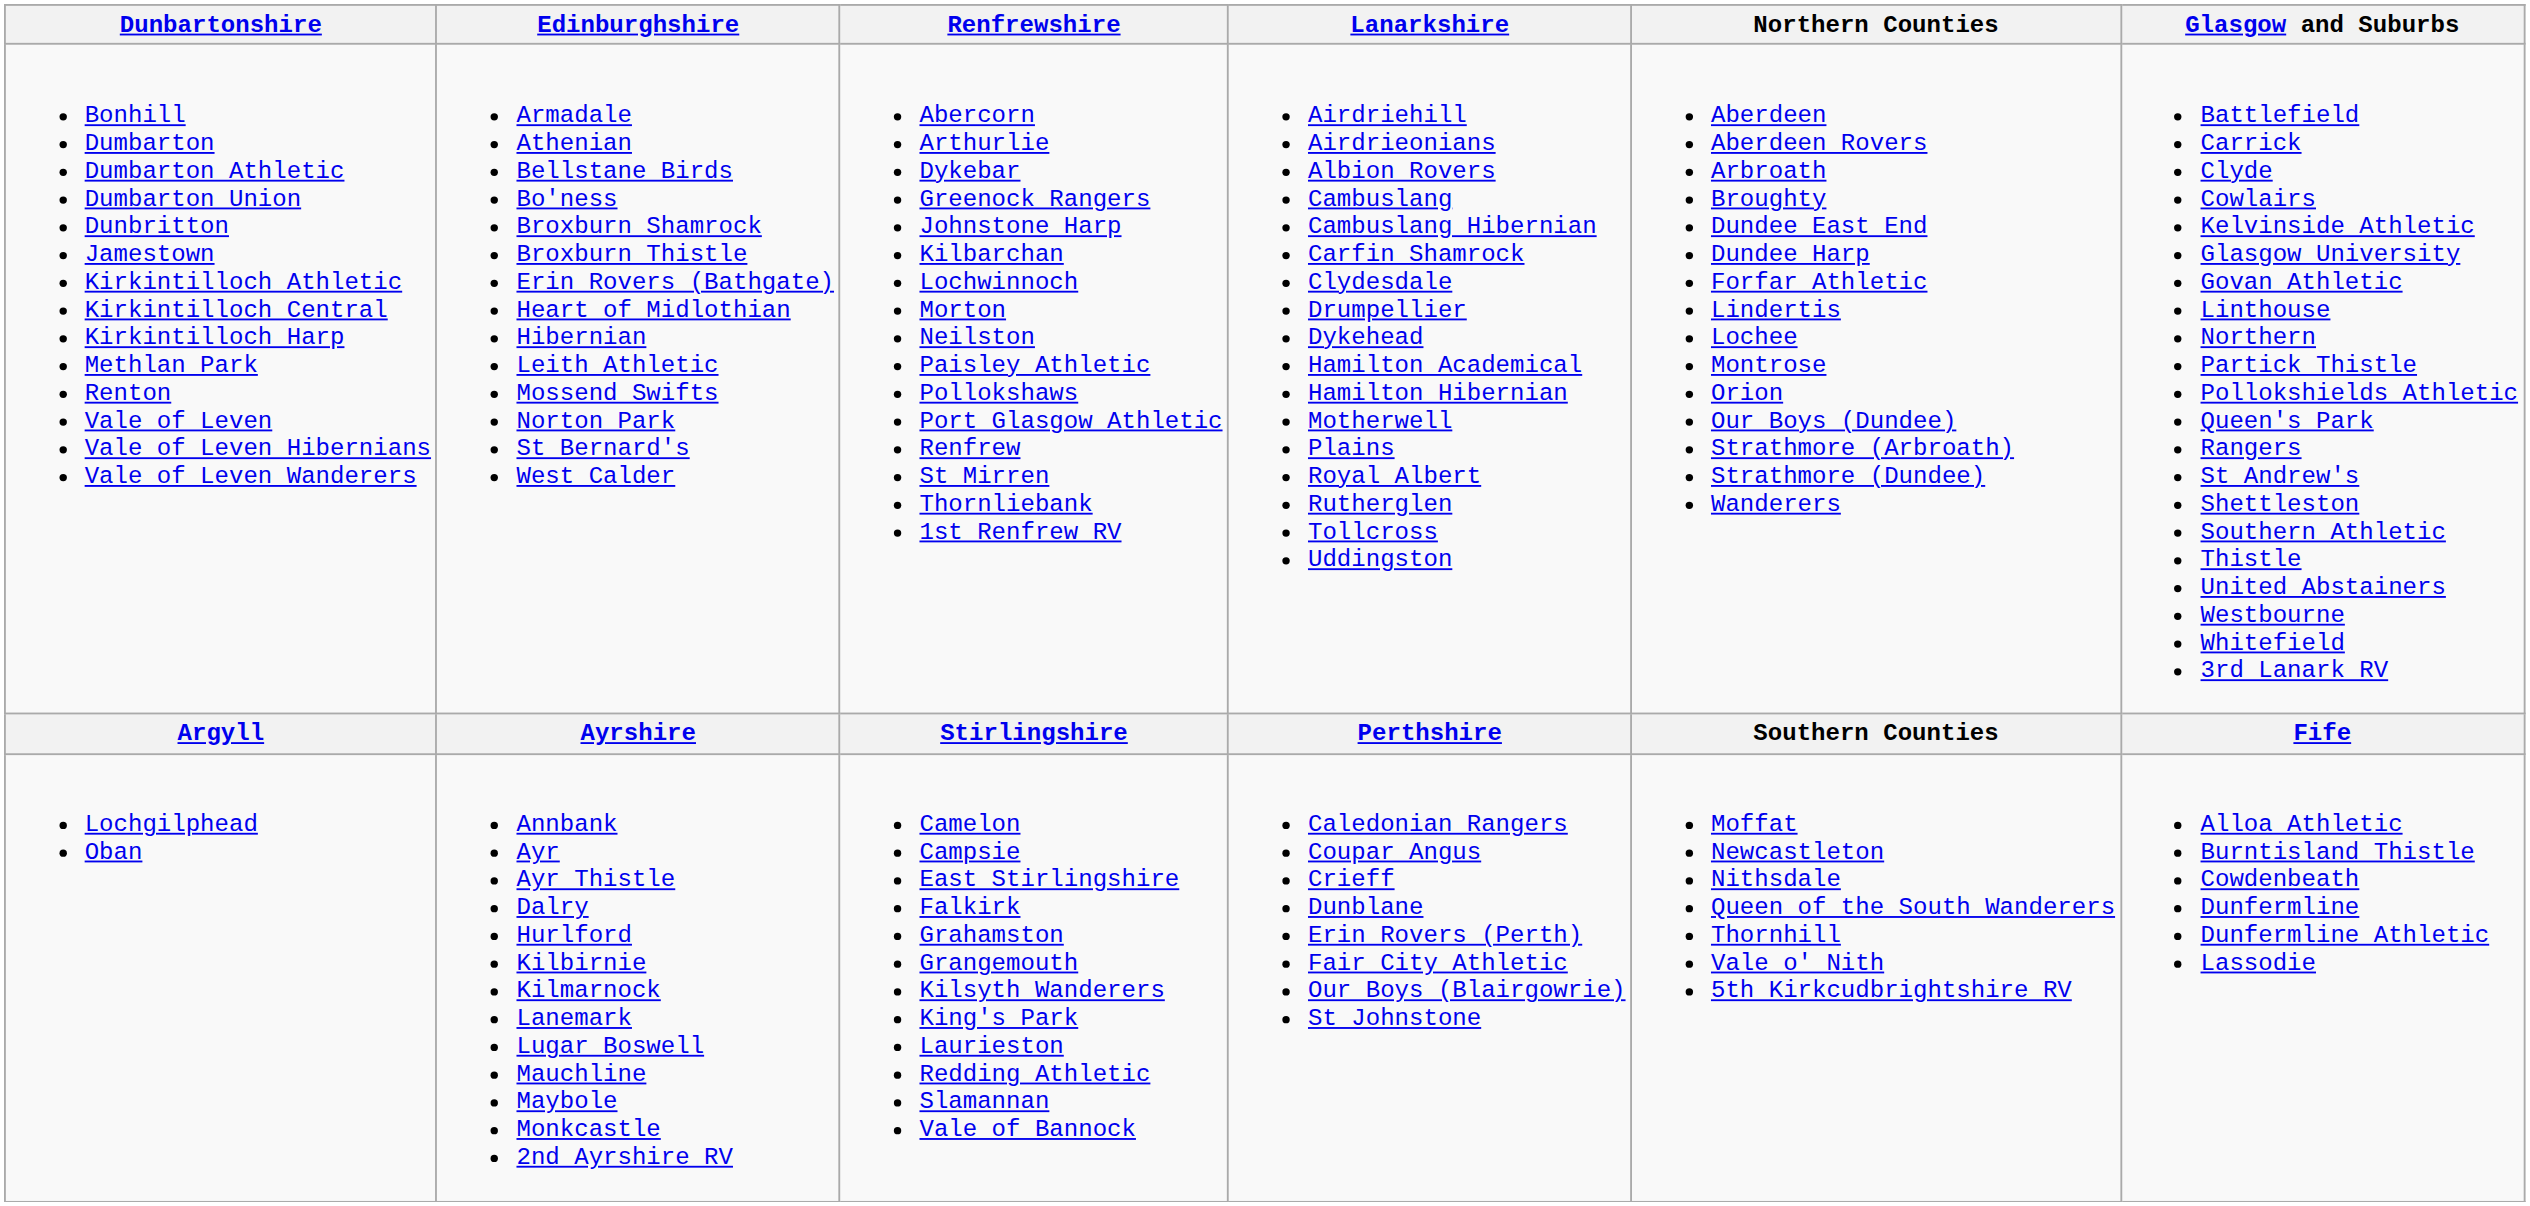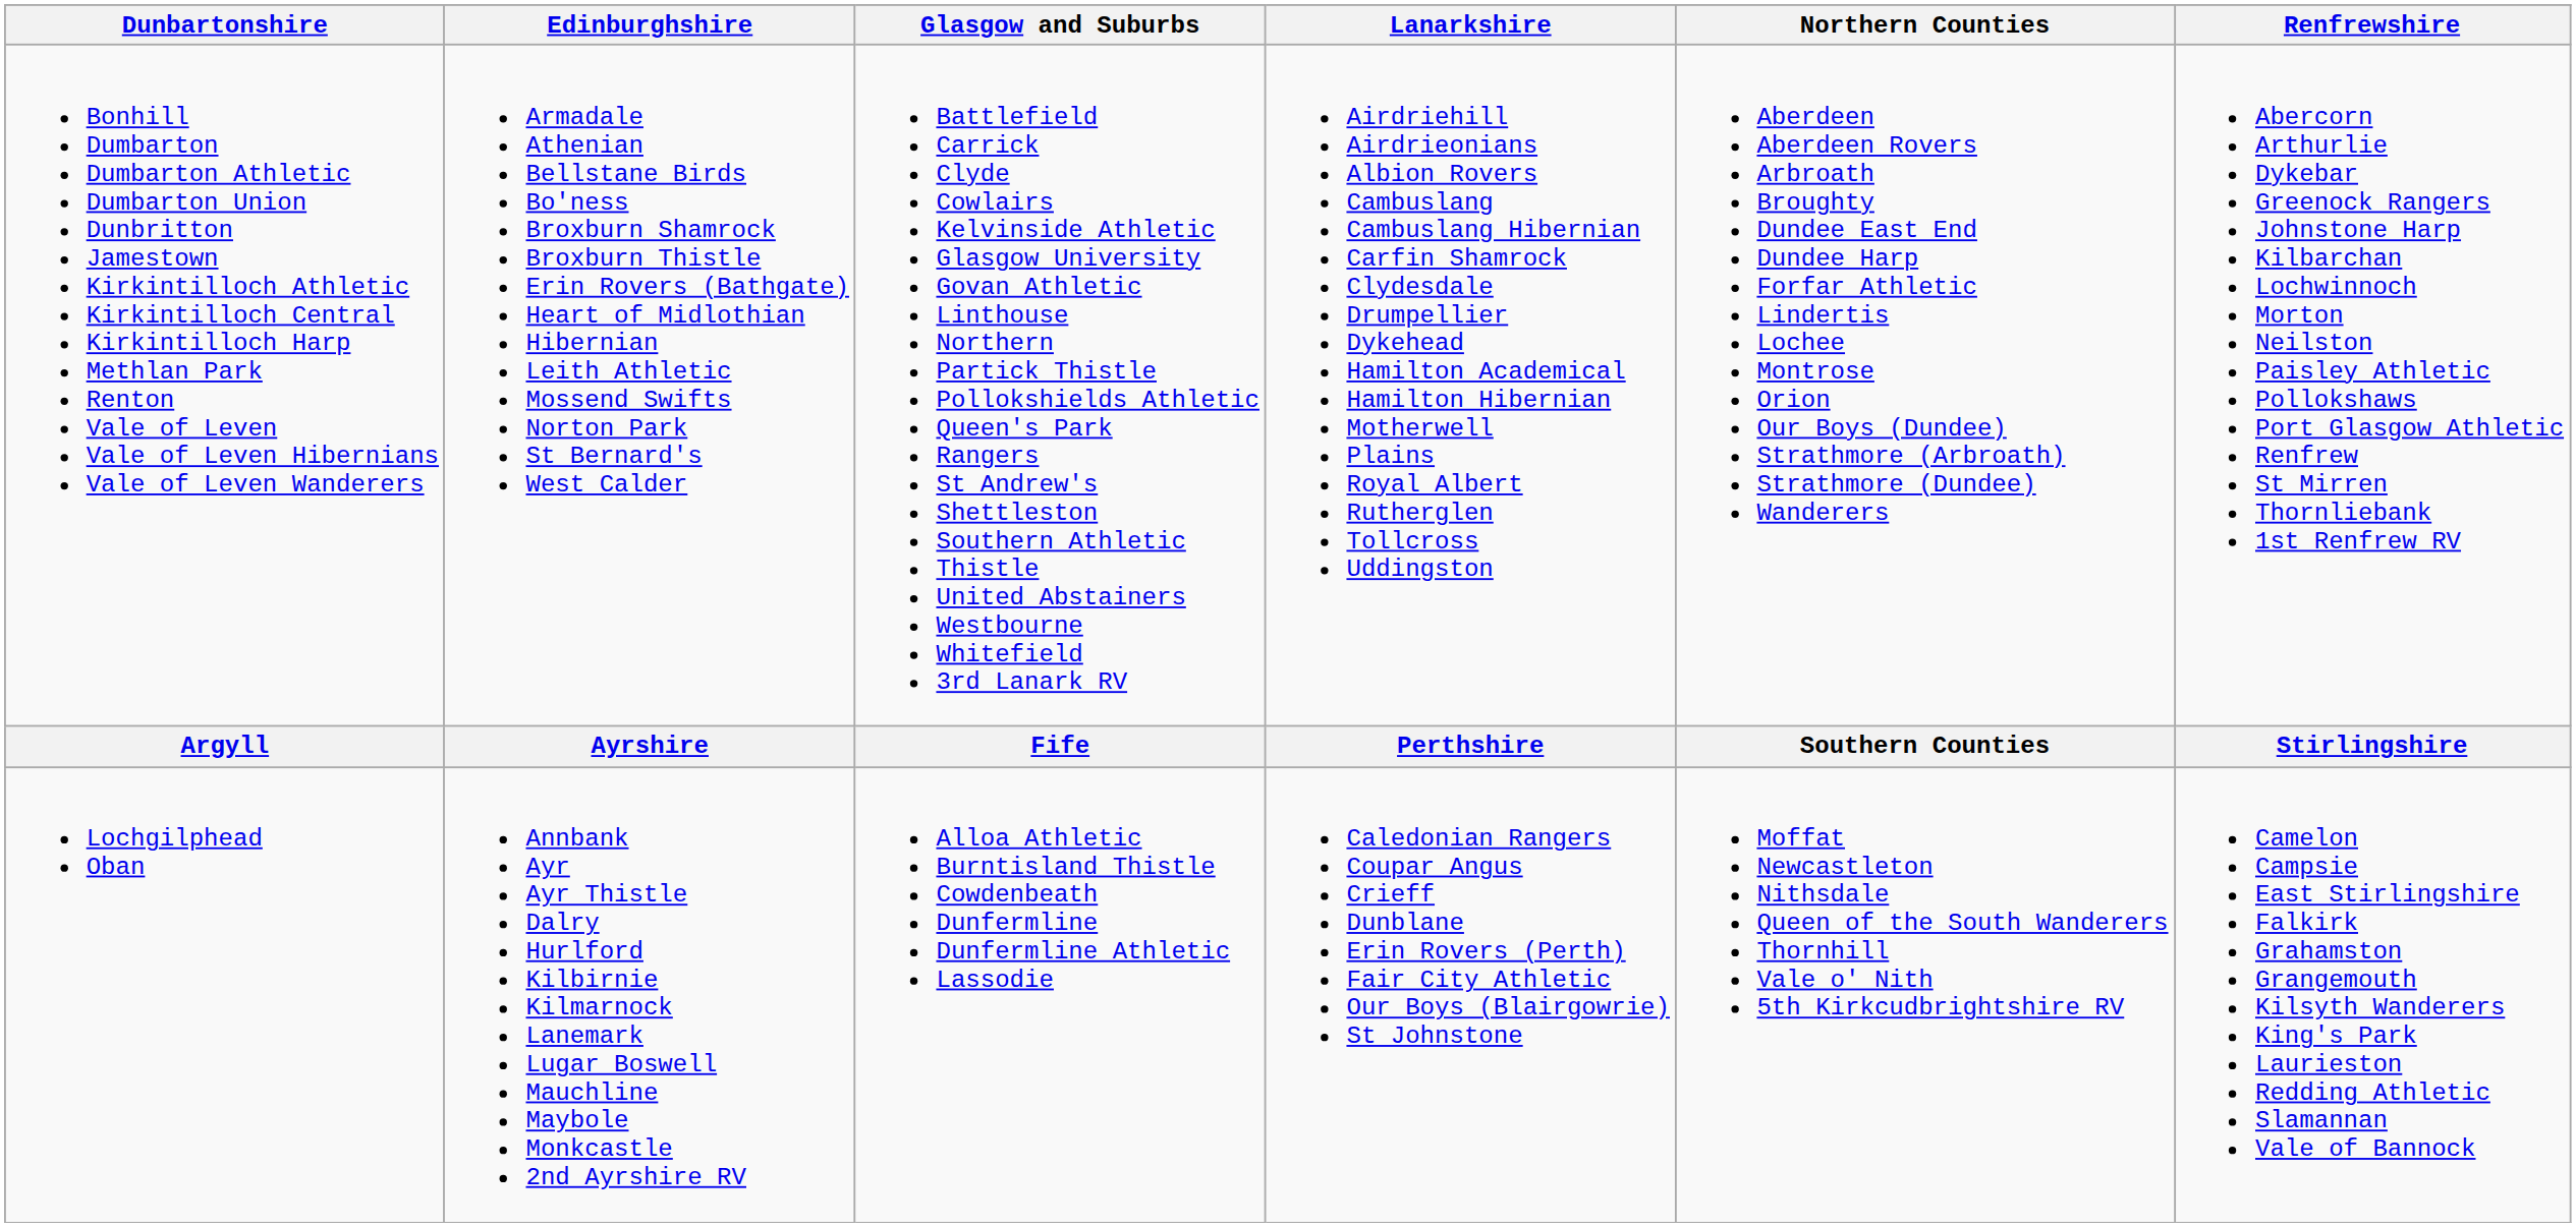 <table class="wikitable" style="text-align:left">
 <tr>
 <th><a href='#'>Dunbartonshire</a></th>
 <th><a href='#'>Edinburghshire</a></th>
-<th><a href='#'>Renfrewshire</a></th>
+<th><a href='#'>Glasgow</a> and Suburbs</th>
 <th><a href='#'>Lanarkshire</a></th>
 <th>Northern Counties</th>
-<th><a href='#'>Glasgow</a> and Suburbs</th>
+<th><a href='#'>Renfrewshire</a></th>
 </tr>
 <tr>
 <td valign=top><br><ul><li><a href='#'>Bonhill</a></li><li><a href='#'>Dumbarton</a></li><li><a href='#'>Dumbarton Athletic</a></li><li><a href='#'>Dumbarton Union</a></li><li><a href='#'>Dunbritton</a></li><li><a href='#'>Jamestown</a></li><li><a href='#'>Kirkintilloch Athletic</a></li><li><a href='#'>Kirkintilloch Central</a></li><li><a href='#'>Kirkintilloch Harp</a></li><li><a href='#'>Methlan Park</a></li><li><a href='#'>Renton</a></li><li><a href='#'>Vale of Leven</a></li><li><a href='#'>Vale of Leven Hibernians</a></li><li><a href='#'>Vale of Leven Wanderers</a></li></ul></td>
 <td valign=top><br><ul><li><a href='#'>Armadale</a></li><li><a href='#'>Athenian</a></li><li><a href='#'>Bellstane Birds</a></li><li><a href='#'>Bo'ness</a></li><li><a href='#'>Broxburn Shamrock</a></li><li><a href='#'>Broxburn Thistle</a></li><li><a href='#'>Erin Rovers (Bathgate)</a></li><li><a href='#'>Heart of Midlothian</a></li><li><a href='#'>Hibernian</a></li><li><a href='#'>Leith Athletic</a></li><li><a href='#'>Mossend Swifts</a></li><li><a href='#'>Norton Park</a></li><li><a href='#'>St Bernard's</a></li><li><a href='#'>West Calder</a></li></ul></td>
-<td valign=top><br><ul><li><a href='#'>Abercorn</a></li><li><a href='#'>Arthurlie</a></li><li><a href='#'>Dykebar</a></li><li><a href='#'>Greenock Rangers</a></li><li><a href='#'>Johnstone Harp</a></li><li><a href='#'>Kilbarchan</a></li><li><a href='#'>Lochwinnoch</a></li><li><a href='#'>Morton</a></li><li><a href='#'>Neilston</a></li><li><a href='#'>Paisley Athletic</a></li><li><a href='#'>Pollokshaws</a></li><li><a href='#'>Port Glasgow Athletic</a></li><li><a href='#'>Renfrew</a></li><li><a href='#'>St Mirren</a></li><li><a href='#'>Thornliebank</a></li><li><a href='#'>1st Renfrew RV</a></li></ul></td>
+<td valign=top><br><ul><li><a href='#'>Battlefield</a></li><li><a href='#'>Carrick</a></li><li><a href='#'>Clyde</a></li><li><a href='#'>Cowlairs</a></li><li><a href='#'>Kelvinside Athletic</a></li><li><a href='#'>Glasgow University</a></li><li><a href='#'>Govan Athletic</a></li><li><a href='#'>Linthouse</a></li><li><a href='#'>Northern</a></li><li><a href='#'>Partick Thistle</a></li><li><a href='#'>Pollokshields Athletic</a></li><li><a href='#'>Queen's Park</a></li><li><a href='#'>Rangers</a></li><li><a href='#'>St Andrew's</a></li><li><a href='#'>Shettleston</a></li><li><a href='#'>Southern Athletic</a></li><li><a href='#'>Thistle</a></li><li><a href='#'>United Abstainers</a></li><li><a href='#'>Westbourne</a></li><li><a href='#'>Whitefield</a></li><li><a href='#'>3rd Lanark RV</a></li></ul></td>
 <td valign=top><br><ul><li><a href='#'>Airdriehill</a></li><li><a href='#'>Airdrieonians</a></li><li><a href='#'>Albion Rovers</a></li><li><a href='#'>Cambuslang</a></li><li><a href='#'>Cambuslang Hibernian</a></li><li><a href='#'>Carfin Shamrock</a></li><li><a href='#'>Clydesdale</a></li><li><a href='#'>Drumpellier</a></li><li><a href='#'>Dykehead</a></li><li><a href='#'>Hamilton Academical</a></li><li><a href='#'>Hamilton Hibernian</a></li><li><a href='#'>Motherwell</a></li><li><a href='#'>Plains</a></li><li><a href='#'>Royal Albert</a></li><li><a href='#'>Rutherglen</a></li><li><a href='#'>Tollcross</a></li><li><a href='#'>Uddingston</a></li></ul></td>
 <td valign=top><br><ul><li><a href='#'>Aberdeen</a></li><li><a href='#'>Aberdeen Rovers</a></li><li><a href='#'>Arbroath</a></li><li><a href='#'>Broughty</a></li><li><a href='#'>Dundee East End</a></li><li><a href='#'>Dundee Harp</a></li><li><a href='#'>Forfar Athletic</a></li><li><a href='#'>Lindertis</a></li><li><a href='#'>Lochee</a></li><li><a href='#'>Montrose</a></li><li><a href='#'>Orion</a></li><li><a href='#'>Our Boys (Dundee)</a></li><li><a href='#'>Strathmore (Arbroath)</a></li><li><a href='#'>Strathmore (Dundee)</a></li><li><a href='#'>Wanderers</a></li></ul></td>
-<td valign=top><br><ul><li><a href='#'>Battlefield</a></li><li><a href='#'>Carrick</a></li><li><a href='#'>Clyde</a></li><li><a href='#'>Cowlairs</a></li><li><a href='#'>Kelvinside Athletic</a></li><li><a href='#'>Glasgow University</a></li><li><a href='#'>Govan Athletic</a></li><li><a href='#'>Linthouse</a></li><li><a href='#'>Northern</a></li><li><a href='#'>Partick Thistle</a></li><li><a href='#'>Pollokshields Athletic</a></li><li><a href='#'>Queen's Park</a></li><li><a href='#'>Rangers</a></li><li><a href='#'>St Andrew's</a></li><li><a href='#'>Shettleston</a></li><li><a href='#'>Southern Athletic</a></li><li><a href='#'>Thistle</a></li><li><a href='#'>United Abstainers</a></li><li><a href='#'>Westbourne</a></li><li><a href='#'>Whitefield</a></li><li><a href='#'>3rd Lanark RV</a></li></ul></td>
+<td valign=top><br><ul><li><a href='#'>Abercorn</a></li><li><a href='#'>Arthurlie</a></li><li><a href='#'>Dykebar</a></li><li><a href='#'>Greenock Rangers</a></li><li><a href='#'>Johnstone Harp</a></li><li><a href='#'>Kilbarchan</a></li><li><a href='#'>Lochwinnoch</a></li><li><a href='#'>Morton</a></li><li><a href='#'>Neilston</a></li><li><a href='#'>Paisley Athletic</a></li><li><a href='#'>Pollokshaws</a></li><li><a href='#'>Port Glasgow Athletic</a></li><li><a href='#'>Renfrew</a></li><li><a href='#'>St Mirren</a></li><li><a href='#'>Thornliebank</a></li><li><a href='#'>1st Renfrew RV</a></li></ul></td>
 </tr>
 <tr>
 <th><a href='#'>Argyll</a></th>
 <th><a href='#'>Ayrshire</a></th>
-<th><a href='#'>Stirlingshire</a></th>
+<th><a href='#'>Fife</a></th>
 <th><a href='#'>Perthshire</a></th>
 <th>Southern Counties</th>
-<th><a href='#'>Fife</a></th>
+<th><a href='#'>Stirlingshire</a></th>
 </tr>
 <tr>
 <td valign=top><br><ul><li><a href='#'>Lochgilphead</a></li><li><a href='#'>Oban</a></li></ul></td>
 <td valign=top><br><ul><li><a href='#'>Annbank</a></li><li><a href='#'>Ayr</a></li><li><a href='#'>Ayr Thistle</a></li><li><a href='#'>Dalry</a></li><li><a href='#'>Hurlford</a></li><li><a href='#'>Kilbirnie</a></li><li><a href='#'>Kilmarnock</a></li><li><a href='#'>Lanemark</a></li><li><a href='#'>Lugar Boswell</a></li><li><a href='#'>Mauchline</a></li><li><a href='#'>Maybole</a></li><li><a href='#'>Monkcastle</a></li><li><a href='#'>2nd Ayrshire RV</a></li></ul></td>
-<td valign=top><br><ul><li><a href='#'>Camelon</a></li><li><a href='#'>Campsie</a></li><li><a href='#'>East Stirlingshire</a></li><li><a href='#'>Falkirk</a></li><li><a href='#'>Grahamston</a></li><li><a href='#'>Grangemouth</a></li><li><a href='#'>Kilsyth Wanderers</a></li><li><a href='#'>King's Park</a></li><li><a href='#'>Laurieston</a></li><li><a href='#'>Redding Athletic</a></li><li><a href='#'>Slamannan</a></li><li><a href='#'>Vale of Bannock</a></li></ul></td>
+<td valign=top><br><ul><li><a href='#'>Alloa Athletic</a></li><li><a href='#'>Burntisland Thistle</a></li><li><a href='#'>Cowdenbeath</a></li><li><a href='#'>Dunfermline</a></li><li><a href='#'>Dunfermline Athletic</a></li><li><a href='#'>Lassodie</a></li></ul></td>
 <td valign=top><br><ul><li><a href='#'>Caledonian Rangers</a></li><li><a href='#'>Coupar Angus</a></li><li><a href='#'>Crieff</a></li><li><a href='#'>Dunblane</a></li><li><a href='#'>Erin Rovers (Perth)</a></li><li><a href='#'>Fair City Athletic</a></li><li><a href='#'>Our Boys (Blairgowrie)</a></li><li><a href='#'>St Johnstone</a></li></ul></td>
 <td valign=top><br><ul><li><a href='#'>Moffat</a></li><li><a href='#'>Newcastleton</a></li><li><a href='#'>Nithsdale</a></li><li><a href='#'>Queen of the South Wanderers</a></li><li><a href='#'>Thornhill</a></li><li><a href='#'>Vale o' Nith</a></li><li><a href='#'>5th Kirkcudbrightshire RV</a></li></ul></td>
-<td valign=top><br><ul><li><a href='#'>Alloa Athletic</a></li><li><a href='#'>Burntisland Thistle</a></li><li><a href='#'>Cowdenbeath</a></li><li><a href='#'>Dunfermline</a></li><li><a href='#'>Dunfermline Athletic</a></li><li><a href='#'>Lassodie</a></li></ul></td>
+<td valign=top><br><ul><li><a href='#'>Camelon</a></li><li><a href='#'>Campsie</a></li><li><a href='#'>East Stirlingshire</a></li><li><a href='#'>Falkirk</a></li><li><a href='#'>Grahamston</a></li><li><a href='#'>Grangemouth</a></li><li><a href='#'>Kilsyth Wanderers</a></li><li><a href='#'>King's Park</a></li><li><a href='#'>Laurieston</a></li><li><a href='#'>Redding Athletic</a></li><li><a href='#'>Slamannan</a></li><li><a href='#'>Vale of Bannock</a></li></ul></td>
 </tr>
 </table>
